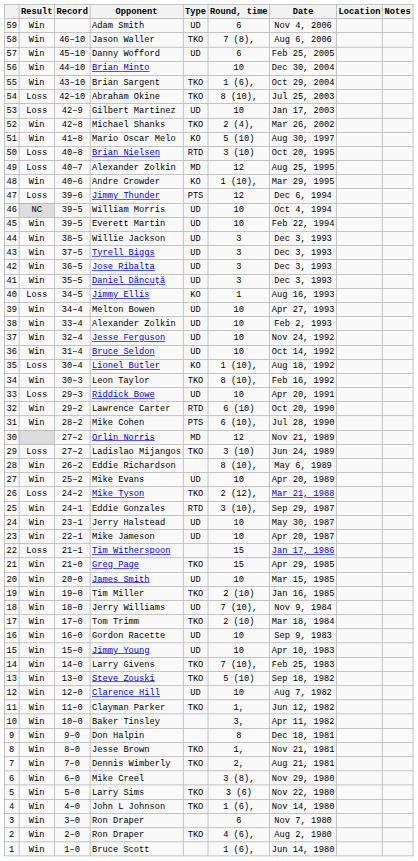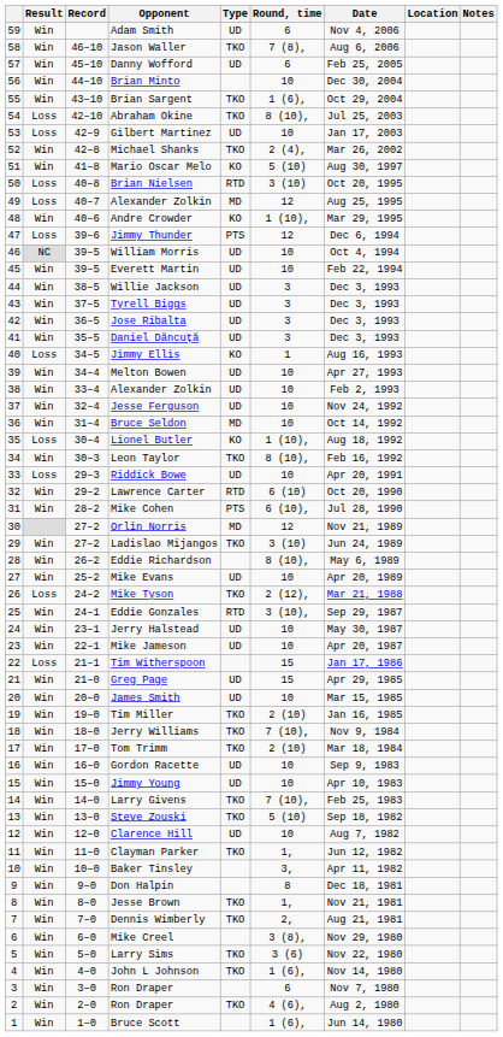 <table class="wikitable" style="text-align:center">
 <tr>
 <th></th>
 <th>Result</th>
 <th>Record</th>
 <th>Opponent</th>
 <th>Type</th>
 <th>Round, time</th>
 <th>Date</th>
 <th>Location</th>
 <th>Notes</th>
 </tr>
 <tr>
 <td>59</td>
 <td>Win</td>
 <td></td>
 <td style="text-align:left;">Adam Smith</td>
 <td>UD</td>
 <td>6</td>
 <td>Nov 4, 2006</td>
 <td style="text-align:left;"></td>
 <td></td>
 </tr>
 <tr>
 <td>58</td>
 <td>Win</td>
 <td>46–10 </td>
 <td style="text-align:left;">Jason Waller</td>
 <td>TKO</td>
 <td>7 (8), </td>
 <td>Aug 6, 2006</td>
 <td style="text-align:left;"></td>
 <td></td>
 </tr>
 <tr>
 <td>57</td>
 <td>Win</td>
 <td>45–10 </td>
 <td style="text-align:left;">Danny Wofford</td>
 <td>UD</td>
 <td>6</td>
 <td>Feb 25, 2005</td>
 <td style="text-align:left;"></td>
 <td></td>
 </tr>
 <tr>
 <td>56</td>
 <td>Win</td>
 <td>44–10 </td>
 <td style="text-align:left;"><a href='#'>Brian Minto</a></td>
 <td></td>
 <td>10</td>
 <td>Dec 30, 2004</td>
 <td style="text-align:left;"></td>
 <td style="text-align:left;"></td>
 </tr>
 <tr>
 <td>55</td>
 <td>Win</td>
 <td>43–10 </td>
 <td style="text-align:left;">Brian Sargent</td>
 <td>TKO</td>
 <td>1 (6), </td>
 <td>Oct 29, 2004</td>
 <td style="text-align:left;"></td>
 <td></td>
 </tr>
 <tr>
 <td>54</td>
 <td>Loss</td>
 <td>42–10 </td>
 <td style="text-align:left;">Abraham Okine</td>
 <td>TKO</td>
 <td>8 (10), </td>
 <td>Jul 25, 2003</td>
 <td style="text-align:left;"></td>
 <td></td>
 </tr>
 <tr>
 <td>53</td>
 <td>Loss</td>
 <td>42–9 </td>
 <td style="text-align:left;">Gilbert Martinez</td>
 <td>UD</td>
 <td>10</td>
 <td>Jan 17, 2003</td>
 <td style="text-align:left;"></td>
 <td></td>
 </tr>
 <tr>
 <td>52</td>
 <td>Win</td>
 <td>42–8 </td>
 <td style="text-align:left;">Michael Shanks</td>
 <td>TKO</td>
 <td>2 (4), </td>
 <td>Mar 26, 2002</td>
 <td style="text-align:left;"></td>
 <td></td>
 </tr>
 <tr>
 <td>51</td>
 <td>Win</td>
 <td>41–8 </td>
 <td style="text-align:left;">Mario Oscar Melo</td>
 <td>KO</td>
 <td>5 (10)</td>
 <td>Aug 30, 1997</td>
 <td style="text-align:left;"></td>
 <td></td>
 </tr>
 <tr>
 <td>50</td>
 <td>Loss</td>
 <td>40–8 </td>
 <td style="text-align:left;"><a href='#'>Brian Nielsen</a></td>
 <td>RTD</td>
 <td>3 (10)</td>
 <td>Oct 20, 1995</td>
 <td style="text-align:left;"></td>
 <td></td>
 </tr>
 <tr>
 <td>49</td>
 <td>Loss</td>
 <td>40–7 </td>
 <td style="text-align:left;">Alexander Zolkin</td>
 <td>MD</td>
 <td>12</td>
 <td>Aug 25, 1995</td>
 <td style="text-align:left;"></td>
 <td style="text-align:left;"></td>
 </tr>
 <tr>
 <td>48</td>
 <td>Win</td>
 <td>40–6 </td>
 <td style="text-align:left;">Andre Crowder</td>
 <td>KO</td>
 <td>1 (10), </td>
 <td>Mar 29, 1995</td>
 <td style="text-align:left;"></td>
 <td></td>
 </tr>
 <tr>
 <td>47</td>
 <td>Loss</td>
 <td>39–6 </td>
 <td style="text-align:left;"><a href='#'>Jimmy Thunder</a></td>
 <td>PTS</td>
 <td>12</td>
 <td>Dec 6, 1994</td>
 <td style="text-align:left;"></td>
 <td style="text-align:left;"></td>
 </tr>
 <tr>
 <td>46</td>
 <td style="background:#DDD">NC</td>
 <td>39–5 </td>
 <td style="text-align:left;">William Morris</td>
 <td>UD</td>
 <td>10</td>
 <td>Oct 4, 1994</td>
 <td style="text-align:left;"></td>
 <td style="text-align:left;"></td>
 </tr>
 <tr>
 <td>45</td>
 <td>Win</td>
 <td>39–5 </td>
 <td style="text-align:left;">Everett Martin</td>
 <td>UD</td>
 <td>10</td>
 <td>Feb 22, 1994</td>
 <td style="text-align:left;"></td>
 <td></td>
 </tr>
 <tr>
 <td>44</td>
 <td>Win</td>
 <td>38–5 </td>
 <td style="text-align:left;">Willie Jackson</td>
 <td>UD</td>
 <td>3</td>
 <td>Dec 3, 1993</td>
 <td style="text-align:left;"></td>
 <td></td>
 </tr>
 <tr>
 <td>43</td>
 <td>Win</td>
 <td>37–5 </td>
 <td style="text-align:left;"><a href='#'>Tyrell Biggs</a></td>
 <td>UD</td>
 <td>3</td>
 <td>Dec 3, 1993</td>
 <td style="text-align:left;"></td>
 <td></td>
 </tr>
 <tr>
 <td>42</td>
 <td>Win</td>
 <td>36–5 </td>
 <td style="text-align:left;"><a href='#'>Jose Ribalta</a></td>
 <td>UD</td>
 <td>3</td>
 <td>Dec 3, 1993</td>
 <td style="text-align:left;"></td>
 <td></td>
 </tr>
 <tr>
 <td>41</td>
 <td>Win</td>
 <td>35–5 </td>
 <td style="text-align:left;"><a href='#'>Daniel Dăncuță</a></td>
 <td>UD</td>
 <td>3</td>
 <td>Dec 3, 1993</td>
 <td style="text-align:left;"></td>
 <td></td>
 </tr>
 <tr>
 <td>40</td>
 <td>Loss</td>
 <td>34–5 </td>
 <td style="text-align:left;"><a href='#'>Jimmy Ellis</a></td>
 <td>KO</td>
 <td>1</td>
 <td>Aug 16, 1993</td>
 <td style="text-align:left;"></td>
 <td style="text-align:left;"></td>
 </tr>
 <tr>
 <td>39</td>
 <td>Win</td>
 <td>34–4 </td>
 <td style="text-align:left;">Melton Bowen</td>
 <td>UD</td>
 <td>10</td>
 <td>Apr 27, 1993</td>
 <td style="text-align:left;"></td>
 <td></td>
 </tr>
 <tr>
 <td>38</td>
 <td>Win</td>
 <td>33–4 </td>
 <td style="text-align:left;">Alexander Zolkin</td>
 <td>UD</td>
 <td>10</td>
 <td>Feb 2, 1993</td>
 <td style="text-align:left;"></td>
 <td></td>
 </tr>
 <tr>
 <td>37</td>
 <td>Win</td>
 <td>32–4 </td>
 <td style="text-align:left;"><a href='#'>Jesse Ferguson</a></td>
 <td>UD</td>
 <td>10</td>
 <td>Nov 24, 1992</td>
 <td style="text-align:left;"></td>
 <td></td>
 </tr>
 <tr>
 <td>36</td>
 <td>Win</td>
 <td>31–4 </td>
 <td style="text-align:left;"><a href='#'>Bruce Seldon</a></td>
-<td>UD</td>
+<td>MD</td>
 <td>10</td>
 <td>Oct 14, 1992</td>
 <td style="text-align:left;"></td>
 <td></td>
 </tr>
 <tr>
 <td>35</td>
 <td>Loss</td>
 <td>30–4 </td>
 <td style="text-align:left;"><a href='#'>Lionel Butler</a></td>
 <td>KO</td>
 <td>1 (10), </td>
 <td>Aug 18, 1992</td>
 <td style="text-align:left;"></td>
 <td></td>
 </tr>
 <tr>
 <td>34</td>
 <td>Win</td>
 <td>30–3 </td>
 <td style="text-align:left;">Leon Taylor</td>
 <td>TKO</td>
 <td>8 (10), </td>
 <td>Feb 16, 1992</td>
 <td style="text-align:left;"></td>
 <td></td>
 </tr>
 <tr>
 <td>33</td>
 <td>Loss</td>
 <td>29–3 </td>
 <td style="text-align:left;"><a href='#'>Riddick Bowe</a></td>
 <td>UD</td>
 <td>10</td>
 <td>Apr 20, 1991</td>
 <td style="text-align:left;"></td>
 <td></td>
 </tr>
 <tr>
 <td>32</td>
 <td>Win</td>
 <td>29–2 </td>
 <td style="text-align:left;">Lawrence Carter</td>
 <td>RTD</td>
 <td>6 (10)</td>
 <td>Oct 20, 1990</td>
 <td style="text-align:left;"></td>
 <td></td>
 </tr>
 <tr>
 <td>31</td>
 <td>Win</td>
 <td>28–2 </td>
 <td style="text-align:left;">Mike Cohen</td>
 <td>PTS</td>
 <td>6 (10), </td>
 <td>Jul 28, 1990</td>
 <td style="text-align:left;"></td>
 <td></td>
 </tr>
 <tr>
 <td>30</td>
 <td style="background:#DDD"></td>
 <td>27–2 </td>
 <td style="text-align:left;"><a href='#'>Orlin Norris</a></td>
 <td>MD</td>
 <td>12</td>
 <td>Nov 21, 1989</td>
 <td style="text-align:left;"></td>
 <td style="text-align:left;"></td>
 </tr>
 <tr>
 <td>29</td>
-<td>Loss</td>
+<td>Win</td>
 <td>27–2</td>
 <td style="text-align:left;">Ladislao Mijangos</td>
 <td>TKO</td>
 <td>3 (10)</td>
 <td>Jun 24, 1989</td>
 <td style="text-align:left;"></td>
 <td></td>
 </tr>
 <tr>
 <td>28</td>
 <td>Win</td>
 <td>26–2</td>
 <td style="text-align:left;">Eddie Richardson</td>
 <td></td>
 <td>8 (10), </td>
 <td>May 6, 1989</td>
 <td style="text-align:left;"></td>
 <td style="text-align:left;"></td>
 </tr>
 <tr>
 <td>27</td>
 <td>Win</td>
 <td>25–2</td>
 <td style="text-align:left;">Mike Evans</td>
 <td>UD</td>
 <td>10</td>
 <td>Apr 20, 1989</td>
 <td style="text-align:left;"></td>
 <td></td>
 </tr>
 <tr>
 <td>26</td>
 <td>Loss</td>
 <td>24–2</td>
 <td style="text-align:left;"><a href='#'>Mike Tyson</a></td>
 <td>TKO</td>
 <td>2 (12), </td>
 <td><a href='#'>Mar 21, 1988</a></td>
 <td style="text-align:left;"></td>
 <td style="text-align:left;"></td>
 </tr>
 <tr>
 <td>25</td>
 <td>Win</td>
 <td>24–1</td>
 <td style="text-align:left;">Eddie Gonzales</td>
 <td>RTD</td>
 <td>3 (10), </td>
 <td>Sep 29, 1987</td>
 <td style="text-align:left;"></td>
 <td></td>
 </tr>
 <tr>
 <td>24</td>
 <td>Win</td>
 <td>23–1</td>
 <td style="text-align:left;">Jerry Halstead</td>
 <td>UD</td>
 <td>10</td>
 <td>May 30, 1987</td>
 <td style="text-align:left;"></td>
 <td></td>
 </tr>
 <tr>
 <td>23</td>
 <td>Win</td>
 <td>22–1</td>
 <td style="text-align:left;">Mike Jameson</td>
 <td>UD</td>
 <td>10</td>
 <td>Apr 20, 1987</td>
 <td style="text-align:left;"></td>
 <td></td>
 </tr>
 <tr>
 <td>22</td>
 <td>Loss</td>
 <td>21–1</td>
 <td style="text-align:left;"><a href='#'>Tim Witherspoon</a></td>
 <td></td>
 <td>15</td>
 <td><a href='#'>Jan 17, 1986</a></td>
 <td style="text-align:left;"></td>
 <td style="text-align:left;"></td>
 </tr>
 <tr>
 <td>21</td>
 <td>Win</td>
 <td>21–0</td>
 <td style="text-align:left;"><a href='#'>Greg Page</a></td>
-<td>TKO</td>
+<td>UD</td>
 <td>15</td>
 <td>Apr 29, 1985</td>
 <td style="text-align:left;"></td>
 <td style="text-align:left;"></td>
 </tr>
 <tr>
 <td>20</td>
 <td>Win</td>
 <td>20–0</td>
 <td style="text-align:left;"><a href='#'>James Smith</a></td>
 <td>UD</td>
 <td>10</td>
 <td>Mar 15, 1985</td>
 <td style="text-align:left;"></td>
 <td></td>
 </tr>
 <tr>
 <td>19</td>
 <td>Win</td>
 <td>19–0</td>
 <td style="text-align:left;">Tim Miller</td>
 <td>TKO</td>
 <td>2 (10)</td>
 <td>Jan 16, 1985</td>
 <td style="text-align:left;"></td>
 <td></td>
 </tr>
 <tr>
 <td>18</td>
 <td>Win</td>
 <td>18–0</td>
 <td style="text-align:left;">Jerry Williams</td>
-<td>UD</td>
+<td>TKO</td>
 <td>7 (10), </td>
 <td>Nov 9, 1984</td>
 <td style="text-align:left;"></td>
 <td></td>
 </tr>
 <tr>
 <td>17</td>
 <td>Win</td>
 <td>17–0</td>
 <td style="text-align:left;">Tom Trimm</td>
 <td>TKO</td>
 <td>2 (10)</td>
 <td>Mar 18, 1984</td>
 <td style="text-align:left;"></td>
 <td></td>
 </tr>
 <tr>
 <td>16</td>
 <td>Win</td>
 <td>16–0</td>
 <td style="text-align:left;">Gordon Racette</td>
 <td>UD</td>
 <td>10</td>
 <td>Sep 9, 1983</td>
 <td style="text-align:left;"></td>
 <td></td>
 </tr>
 <tr>
 <td>15</td>
 <td>Win</td>
 <td>15–0</td>
 <td style="text-align:left;"><a href='#'>Jimmy Young</a></td>
 <td>UD</td>
 <td>10</td>
 <td>Apr 10, 1983</td>
 <td style="text-align:left;"></td>
 <td></td>
 </tr>
 <tr>
 <td>14</td>
 <td>Win</td>
 <td>14–0</td>
 <td style="text-align:left;">Larry Givens</td>
 <td>TKO</td>
 <td>7 (10), </td>
 <td>Feb 25, 1983</td>
 <td style="text-align:left;"></td>
 <td></td>
 </tr>
 <tr>
 <td>13</td>
 <td>Win</td>
 <td>13–0</td>
 <td style="text-align:left;"><a href='#'>Steve Zouski</a></td>
 <td>TKO</td>
 <td>5 (10)</td>
 <td>Sep 18, 1982</td>
 <td style="text-align:left;"></td>
 <td></td>
 </tr>
 <tr>
 <td>12</td>
 <td>Win</td>
 <td>12–0</td>
 <td style="text-align:left;"><a href='#'>Clarence Hill</a></td>
 <td>UD</td>
 <td>10</td>
 <td>Aug 7, 1982</td>
 <td style="text-align:left;"></td>
 <td></td>
 </tr>
 <tr>
 <td>11</td>
 <td>Win</td>
 <td>11–0</td>
 <td style="text-align:left;">Clayman Parker</td>
 <td>TKO</td>
 <td>1, </td>
 <td>Jun 12, 1982</td>
 <td style="text-align:left;"></td>
 <td></td>
 </tr>
 <tr>
 <td>10</td>
 <td>Win</td>
 <td>10–0</td>
 <td style="text-align:left;">Baker Tinsley</td>
 <td></td>
 <td>3, </td>
 <td>Apr 11, 1982</td>
 <td style="text-align:left;"></td>
 <td></td>
 </tr>
 <tr>
 <td>9</td>
 <td>Win</td>
 <td>9–0</td>
 <td style="text-align:left;">Don Halpin</td>
 <td></td>
 <td>8</td>
 <td>Dec 18, 1981</td>
 <td style="text-align:left;"></td>
 <td></td>
 </tr>
 <tr>
 <td>8</td>
 <td>Win</td>
 <td>8–0</td>
 <td style="text-align:left;">Jesse Brown</td>
 <td>TKO</td>
 <td>1, </td>
 <td>Nov 21, 1981</td>
 <td style="text-align:left;"></td>
 <td></td>
 </tr>
 <tr>
 <td>7</td>
 <td>Win</td>
 <td>7–0</td>
 <td style="text-align:left;">Dennis Wimberly</td>
 <td>TKO</td>
 <td>2, </td>
 <td>Aug 21, 1981</td>
 <td style="text-align:left;"></td>
 <td></td>
 </tr>
 <tr>
 <td>6</td>
 <td>Win</td>
 <td>6–0</td>
 <td style="text-align:left;">Mike Creel</td>
 <td></td>
 <td>3 (8), </td>
 <td>Nov 29, 1980</td>
 <td style="text-align:left;"></td>
 <td></td>
 </tr>
 <tr>
 <td>5</td>
 <td>Win</td>
 <td>5–0</td>
 <td style="text-align:left;">Larry Sims</td>
 <td>TKO</td>
 <td>3 (6)</td>
 <td>Nov 22, 1980</td>
 <td style="text-align:left;"></td>
 <td></td>
 </tr>
 <tr>
 <td>4</td>
 <td>Win</td>
 <td>4–0</td>
 <td style="text-align:left;">John L Johnson</td>
 <td>TKO</td>
 <td>1 (6), </td>
 <td>Nov 14, 1980</td>
 <td style="text-align:left;"></td>
 <td></td>
 </tr>
 <tr>
 <td>3</td>
 <td>Win</td>
 <td>3–0</td>
 <td style="text-align:left;">Ron Draper</td>
 <td></td>
 <td>6</td>
 <td>Nov 7, 1980</td>
 <td style="text-align:left;"></td>
 <td></td>
 </tr>
 <tr>
 <td>2</td>
 <td>Win</td>
 <td>2–0</td>
 <td style="text-align:left;">Ron Draper</td>
 <td>TKO</td>
 <td>4 (6), </td>
 <td>Aug 2, 1980</td>
 <td style="text-align:left;"></td>
 <td></td>
 </tr>
 <tr>
 <td>1</td>
 <td>Win</td>
 <td>1–0</td>
 <td style="text-align:left;">Bruce Scott</td>
 <td></td>
 <td>1 (6), </td>
 <td>Jun 14, 1980</td>
 <td style="text-align:left;"></td>
 <td></td>
 </tr>
 </table>
